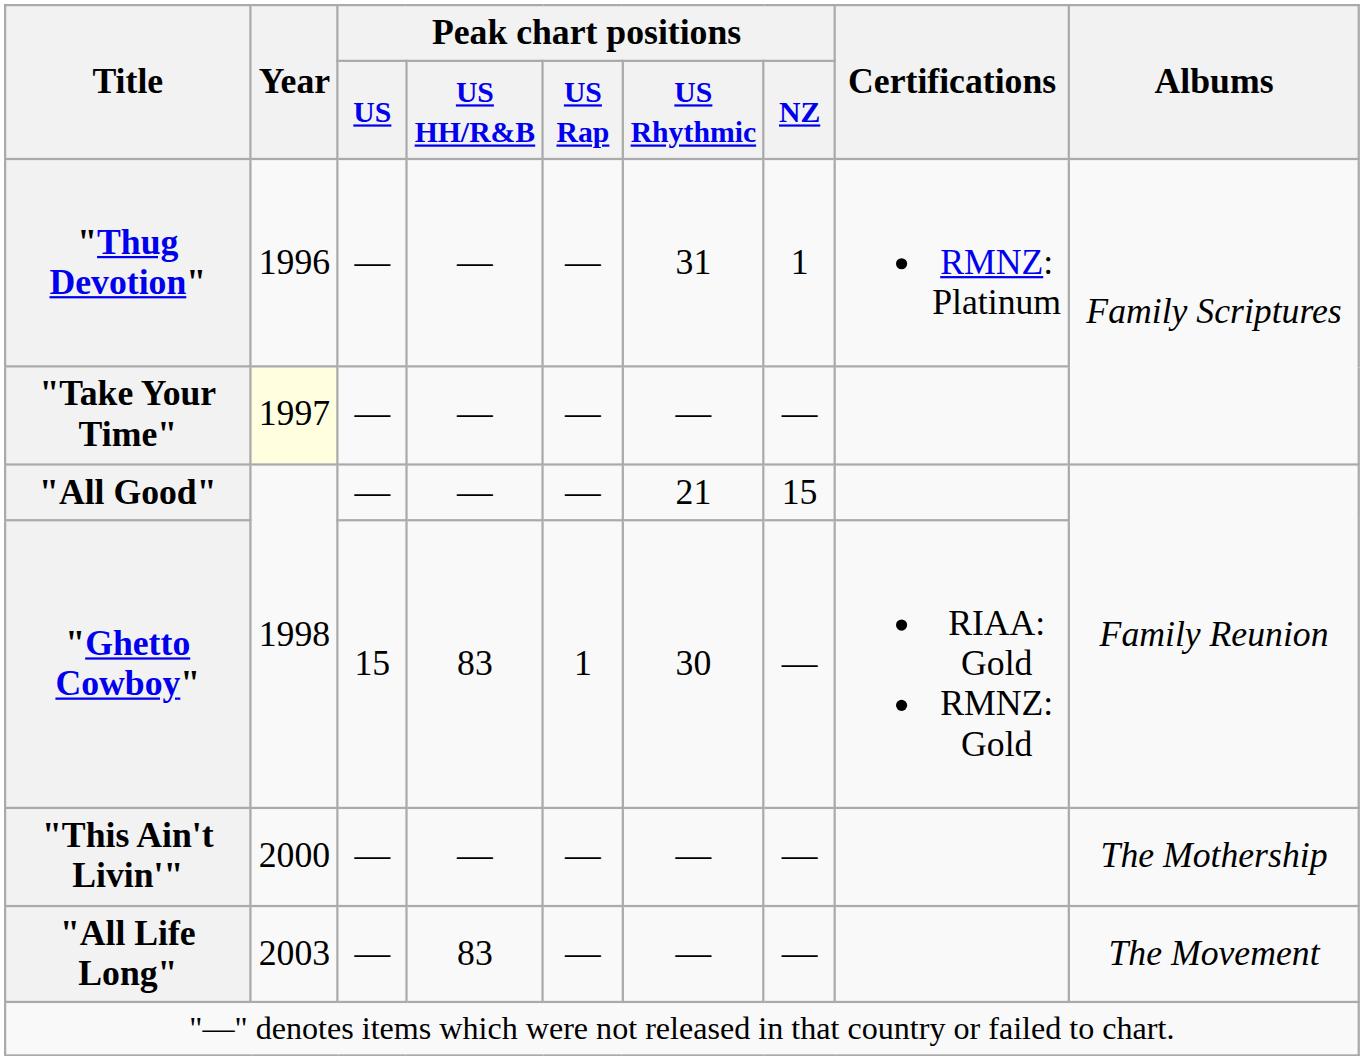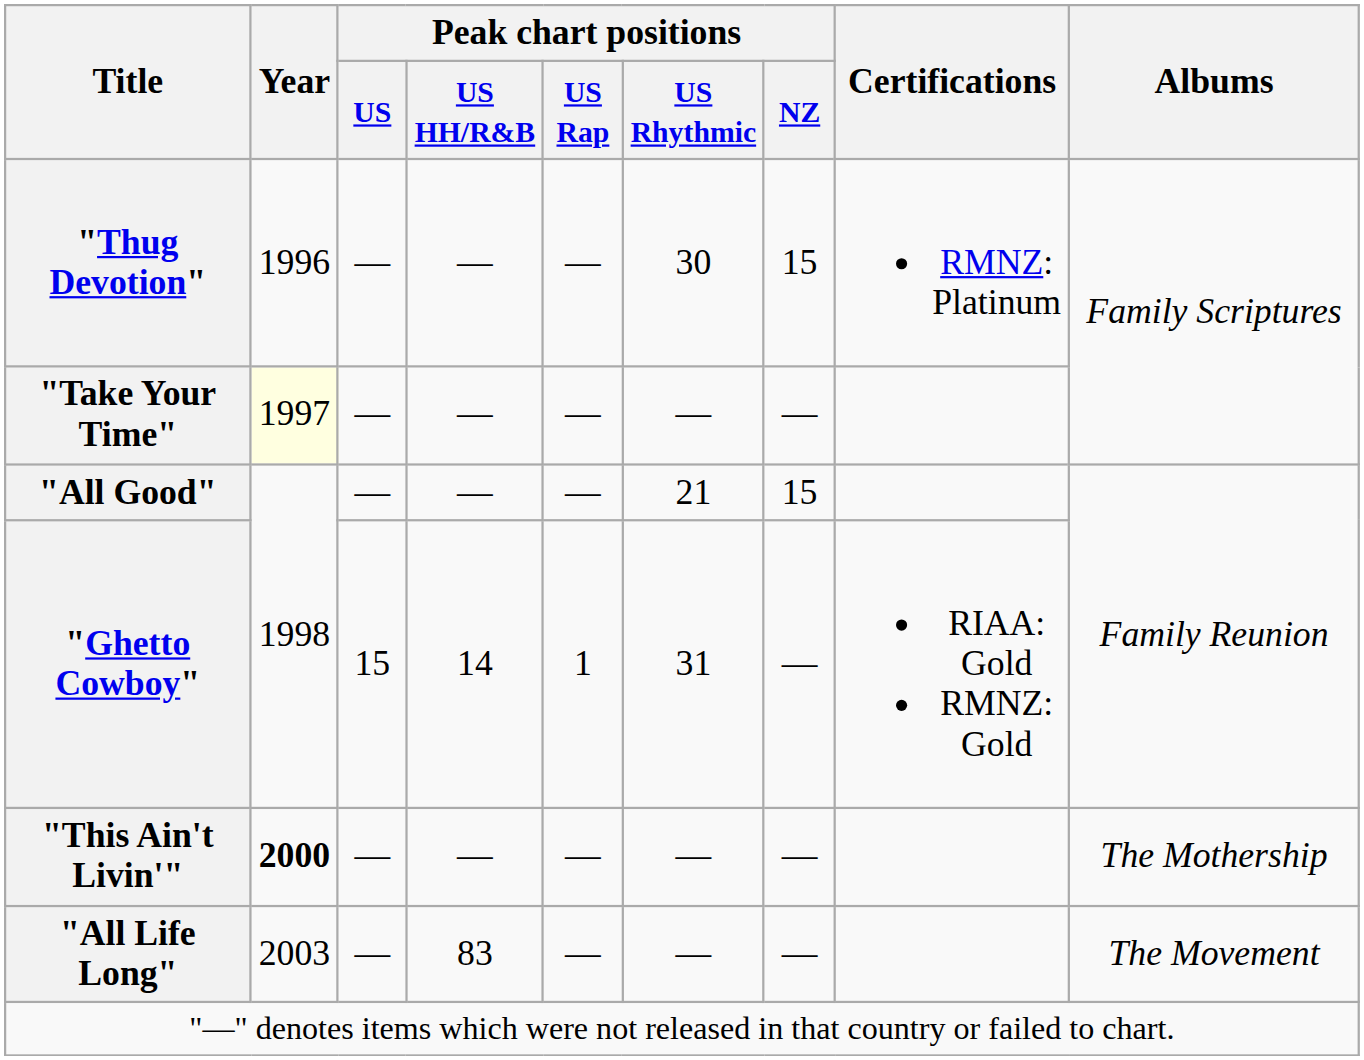 <table class="wikitable plainrowheaders" style="text-align:center;" border="1">
 <tr>
 <th scope="col" rowspan="2" style="width:12em;">Title</th>
 <th scope="col" rowspan="2">Year</th>
 <th scope="col" colspan="5">Peak chart positions</th>
 <th rowspan="2">Certifications</th>
 <th rowspan="2" scope="col" style="width:16em;">Albums</th>
 </tr>
 <tr>
 <th width="40"><small><a href='#'>US</a><br></small></th>
 <th width="40"><small><a href='#'>US HH/R&B</a><br></small></th>
 <th width="40"><small><a href='#'>US Rap</a><br></small></th>
 <th width="40"><small><a href='#'>US Rhythmic</a><br></small></th>
 <th width="40"><small><a href='#'>NZ</a><br></small></th>
 </tr>
 <tr>
 <th scope="row">"<a href='#'>Thug Devotion</a>"</th>
 <td align="center">1996</td>
 <td align="center">—</td>
 <td align="center">—</td>
 <td align="center">—</td>
-<td align="center">31</td>
-<td align="center">1</td>
+<td align="center">30</td>
+<td align="center">15</td>
 <td><br><ul><li><a href='#'>RMNZ</a>: Platinum</li></ul></td>
 <td rowspan="2"><em>Family Scriptures</em></td>
 </tr>
 <tr>
 <th scope="row">"Take Your Time"</th>
 <td align="center" style="background: lightyellow;">1997</td>
 <td align="center">—</td>
 <td align="center">—</td>
 <td align="center">—</td>
 <td align="center">—</td>
 <td align="center">—</td>
 <td></td>
 </tr>
 <tr>
 <th scope="row">"All Good"</th>
 <td align="center" rowspan="2">1998</td>
 <td align="center">—</td>
 <td align="center">—</td>
 <td align="center">—</td>
 <td align="center">21</td>
 <td align="center">15</td>
 <td></td>
 <td rowspan="2"><em>Family Reunion</em></td>
 </tr>
 <tr>
 <th scope="row">"<a href='#'>Ghetto Cowboy</a>"<br></th>
 <td align="center">15</td>
-<td align="center">83</td>
+<td align="center">14</td>
 <td align="center">1</td>
-<td align="center">30</td>
+<td align="center">31</td>
 <td align="center">—</td>
 <td><br><ul><li>RIAA: Gold</li><li>RMNZ: Gold</li></ul></td>
 </tr>
 <tr>
 <th scope="row">"This Ain't Livin'"</th>
-<td align="center">2000</td>
+<td align="center"><strong>2000</strong></td>
 <td align="center">—</td>
 <td align="center">—</td>
 <td align="center">—</td>
 <td align="center">—</td>
 <td align="center">—</td>
 <td></td>
 <td><em>The Mothership</em></td>
 </tr>
 <tr>
 <th scope="row">"All Life Long"</th>
 <td align="center">2003</td>
 <td align="center">—</td>
 <td align="center">83</td>
 <td align="center">—</td>
 <td align="center">—</td>
 <td align="center">—</td>
 <td></td>
 <td><em>The Movement</em></td>
 </tr>
 <tr>
 <td colspan="15" style="font-size:90%;">"—" denotes items which were not released in that country or failed to chart.</td>
 </tr>
 </table>
